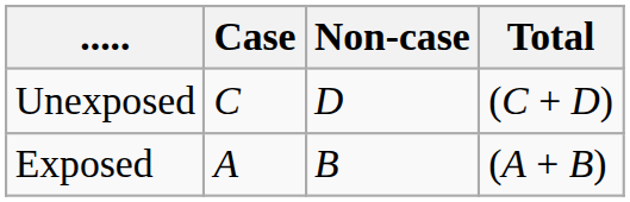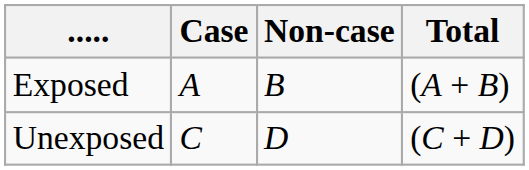 <table class="wikitable">
 <tr>
 <th>.....</th>
 <th>Case</th>
 <th>Non-case</th>
 <th>Total</th>
 </tr>
 <tr>
+<td>Exposed</td>
+<td><em>A</em></td>
+<td><em>B</em></td>
+<td>(<em>A</em> + <em>B</em>)</td>
+</tr>
+<tr>
 <td>Unexposed</td>
 <td><em>C</em></td>
 <td><em>D</em></td>
 <td>(<em>C</em> + <em>D</em>)</td>
 </tr>
-<tr>
-<td>Exposed</td>
-<td><em>A</em></td>
-<td><em>B</em></td>
-<td>(<em>A</em> + <em>B</em>)</td>
-</tr>
 </table>
